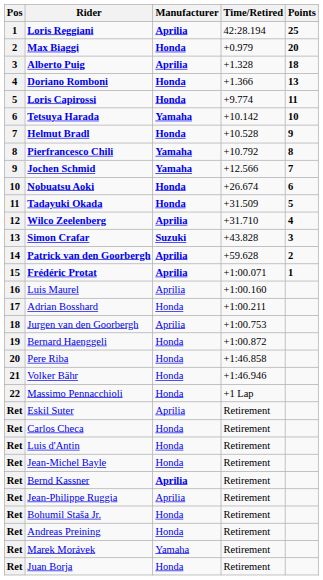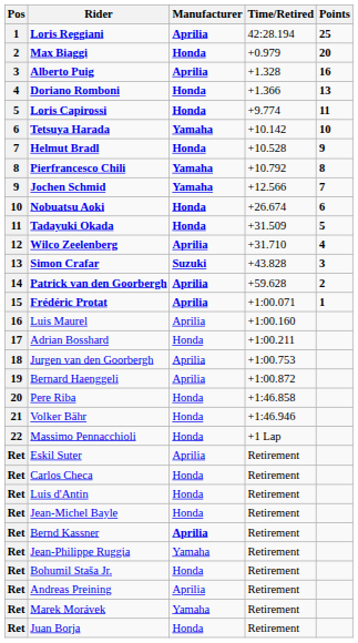 <table class="wikitable" style="font-size: 95%;">
 <tr>
 <th>Pos</th>
 <th>Rider</th>
 <th>Manufacturer</th>
 <th>Time/Retired</th>
 <th>Points</th>
 </tr>
 <tr>
 <th>1</th>
 <td> <strong><a href='#'>Loris Reggiani</a></strong></td>
 <td><strong><a href='#'>Aprilia</a></strong></td>
 <td>42:28.194</td>
 <td><strong>25</strong></td>
 </tr>
 <tr>
 <th>2</th>
 <td> <strong><a href='#'>Max Biaggi</a></strong></td>
 <td><strong><a href='#'>Honda</a></strong></td>
 <td>+0.979</td>
 <td><strong>20</strong></td>
 </tr>
 <tr>
 <th>3</th>
 <td> <strong><a href='#'>Alberto Puig</a></strong></td>
 <td><strong><a href='#'>Aprilia</a></strong></td>
 <td>+1.328</td>
-<td><strong>18</strong></td>
+<td><strong>16</strong></td>
 </tr>
 <tr>
 <th>4</th>
 <td> <strong><a href='#'>Doriano Romboni</a></strong></td>
 <td><strong><a href='#'>Honda</a></strong></td>
 <td>+1.366</td>
 <td><strong>13</strong></td>
 </tr>
 <tr>
 <th>5</th>
 <td> <strong><a href='#'>Loris Capirossi</a></strong></td>
 <td><strong><a href='#'>Honda</a></strong></td>
 <td>+9.774</td>
 <td><strong>11</strong></td>
 </tr>
 <tr>
 <th>6</th>
 <td> <strong><a href='#'>Tetsuya Harada</a></strong></td>
 <td><strong><a href='#'>Yamaha</a></strong></td>
 <td>+10.142</td>
 <td><strong>10</strong></td>
 </tr>
 <tr>
 <th>7</th>
 <td> <strong><a href='#'>Helmut Bradl</a></strong></td>
 <td><strong><a href='#'>Honda</a></strong></td>
 <td>+10.528</td>
 <td><strong>9</strong></td>
 </tr>
 <tr>
 <th>8</th>
 <td> <strong><a href='#'>Pierfrancesco Chili</a></strong></td>
 <td><strong><a href='#'>Yamaha</a></strong></td>
 <td>+10.792</td>
 <td><strong>8</strong></td>
 </tr>
 <tr>
 <th>9</th>
 <td> <strong><a href='#'>Jochen Schmid</a></strong></td>
 <td><strong><a href='#'>Yamaha</a></strong></td>
 <td>+12.566</td>
 <td><strong>7</strong></td>
 </tr>
 <tr>
 <th>10</th>
 <td> <strong><a href='#'>Nobuatsu Aoki</a></strong></td>
 <td><strong><a href='#'>Honda</a></strong></td>
 <td>+26.674</td>
 <td><strong>6</strong></td>
 </tr>
 <tr>
 <th>11</th>
 <td> <strong><a href='#'>Tadayuki Okada</a></strong></td>
 <td><strong><a href='#'>Honda</a></strong></td>
 <td>+31.509</td>
 <td><strong>5</strong></td>
 </tr>
 <tr>
 <th>12</th>
 <td> <strong><a href='#'>Wilco Zeelenberg</a></strong></td>
 <td><strong><a href='#'>Aprilia</a></strong></td>
 <td>+31.710</td>
 <td><strong>4</strong></td>
 </tr>
 <tr>
 <th>13</th>
 <td> <strong><a href='#'>Simon Crafar</a></strong></td>
 <td><strong><a href='#'>Suzuki</a></strong></td>
 <td>+43.828</td>
 <td><strong>3</strong></td>
 </tr>
 <tr>
 <th>14</th>
 <td> <strong><a href='#'>Patrick van den Goorbergh</a></strong></td>
 <td><strong><a href='#'>Aprilia</a></strong></td>
 <td>+59.628</td>
 <td><strong>2</strong></td>
 </tr>
 <tr>
 <th>15</th>
 <td> <strong><a href='#'>Frédéric Protat</a></strong></td>
 <td><strong><a href='#'>Aprilia</a></strong></td>
 <td>+1:00.071</td>
 <td><strong>1</strong></td>
 </tr>
 <tr>
 <th>16</th>
 <td> <a href='#'>Luis Maurel</a></td>
 <td><a href='#'>Aprilia</a></td>
 <td>+1:00.160</td>
 <td></td>
 </tr>
 <tr>
 <th>17</th>
 <td> <a href='#'>Adrian Bosshard</a></td>
 <td><a href='#'>Honda</a></td>
 <td>+1:00.211</td>
 <td></td>
 </tr>
 <tr>
 <th>18</th>
 <td> <a href='#'>Jurgen van den Goorbergh</a></td>
 <td><a href='#'>Aprilia</a></td>
 <td>+1:00.753</td>
 <td></td>
 </tr>
 <tr>
 <th>19</th>
 <td> <a href='#'>Bernard Haenggeli</a></td>
-<td><a href='#'>Honda</a></td>
+<td><a href='#'>Aprilia</a></td>
 <td>+1:00.872</td>
 <td></td>
 </tr>
 <tr>
 <th>20</th>
 <td> <a href='#'>Pere Riba</a></td>
 <td><a href='#'>Honda</a></td>
 <td>+1:46.858</td>
 <td></td>
 </tr>
 <tr>
 <th>21</th>
 <td> <a href='#'>Volker Bähr</a></td>
 <td><a href='#'>Honda</a></td>
 <td>+1:46.946</td>
 <td></td>
 </tr>
 <tr>
 <th>22</th>
 <td> <a href='#'>Massimo Pennacchioli</a></td>
 <td><a href='#'>Honda</a></td>
 <td>+1 Lap</td>
 <td></td>
 </tr>
 <tr>
 <th>Ret</th>
 <td> <a href='#'>Eskil Suter</a></td>
 <td><a href='#'>Aprilia</a></td>
 <td>Retirement</td>
 <td></td>
 </tr>
 <tr>
 <th>Ret</th>
 <td> <a href='#'>Carlos Checa</a></td>
 <td><a href='#'>Honda</a></td>
 <td>Retirement</td>
 <td></td>
 </tr>
 <tr>
 <th>Ret</th>
 <td> <a href='#'>Luis d'Antin</a></td>
 <td><a href='#'>Honda</a></td>
 <td>Retirement</td>
 <td></td>
 </tr>
 <tr>
 <th>Ret</th>
 <td> <a href='#'>Jean-Michel Bayle</a></td>
 <td><a href='#'>Honda</a></td>
 <td>Retirement</td>
 <td></td>
 </tr>
 <tr>
 <th>Ret</th>
 <td> <a href='#'>Bernd Kassner</a></td>
 <td><strong><a href='#'>Aprilia</a></strong></td>
 <td>Retirement</td>
 <td></td>
 </tr>
 <tr>
 <th>Ret</th>
 <td> <a href='#'>Jean-Philippe Ruggia</a></td>
-<td><a href='#'>Aprilia</a></td>
+<td><a href='#'>Yamaha</a></td>
 <td>Retirement</td>
 <td></td>
 </tr>
 <tr>
 <th>Ret</th>
 <td> <a href='#'>Bohumil Staša Jr.</a></td>
 <td><a href='#'>Honda</a></td>
 <td>Retirement</td>
 <td></td>
 </tr>
 <tr>
 <th>Ret</th>
 <td> <a href='#'>Andreas Preining</a></td>
-<td><a href='#'>Honda</a></td>
+<td><a href='#'>Aprilia</a></td>
 <td>Retirement</td>
 <td></td>
 </tr>
 <tr>
 <th>Ret</th>
 <td> <a href='#'>Marek Morávek</a></td>
 <td><a href='#'>Yamaha</a></td>
 <td>Retirement</td>
 <td></td>
 </tr>
 <tr>
 <th>Ret</th>
 <td> <a href='#'>Juan Borja</a></td>
 <td><a href='#'>Honda</a></td>
 <td>Retirement</td>
 <td></td>
 </tr>
 </table>
